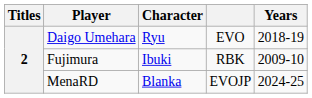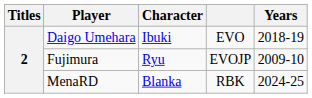 <table class="wikitable sortable">
 <tr>
 <th>Titles</th>
 <th>Player</th>
 <th>Character</th>
 <th></th>
 <th>Years</th>
 </tr>
 <tr>
 <th rowspan="3">2</th>
 <td><a href='#'>Daigo Umehara</a></td>
-<td><a href='#'>Ryu</a></td>
+<td><a href='#'>Ibuki</a></td>
 <td align="center">EVO</td>
 <td align="center">2018-19</td>
 </tr>
 <tr>
 <td>Fujimura</td>
-<td><a href='#'>Ibuki</a></td>
-<td align="center">RBK</td>
+<td><a href='#'>Ryu</a></td>
+<td align="center">EVOJP</td>
 <td align="center">2009-10</td>
 </tr>
 <tr>
 <td>MenaRD</td>
 <td><a href='#'>Blanka</a></td>
-<td align="center">EVOJP</td>
+<td align="center">RBK</td>
 <td align="center">2024-25</td>
 </tr>
 </table>
